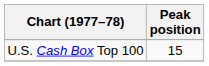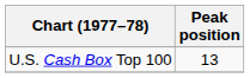 <table class="wikitable">
 <tr>
 <th align="left">Chart (1977–78)</th>
 <th align="left">Peak<br>position</th>
 </tr>
 <tr>
 </tr>
 <tr>
 </tr>
 <tr>
 <td align="left">U.S. <em><a href='#'>Cash Box</a></em> Top 100</td>
-<td style="text-align:center;">15</td>
+<td style="text-align:center;">13</td>
 </tr>
 <tr>
 </tr>
 </table>
